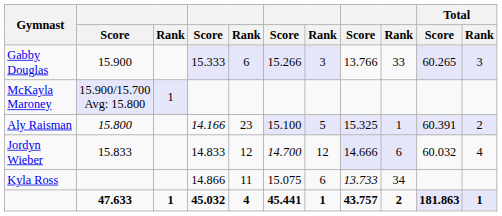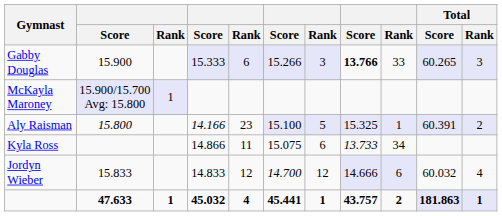 <table class="wikitable sortable" style="text-align:center; font-size:95%">
 <tr>
 <th rowspan=2>Gymnast</th>
 <th style="width:6em" colspan=2></th>
 <th style="width:6em" colspan=2></th>
 <th style="width:6em" colspan=2></th>
 <th style="width:6em" colspan=2></th>
 <th style="width:6em" colspan=2>Total</th>
 </tr>
 <tr>
 <th>Score</th>
 <th>Rank</th>
 <th>Score</th>
 <th>Rank</th>
 <th>Score</th>
 <th>Rank</th>
 <th>Score</th>
 <th>Rank</th>
 <th>Score</th>
 <th>Rank</th>
 </tr>
 <tr>
 <td align=left><a href='#'>Gabby Douglas</a></td>
 <td>15.900</td>
 <td></td>
 <td bgcolor=lavender>15.333</td>
 <td bgcolor=lavender>6</td>
 <td bgcolor=lavender>15.266</td>
 <td bgcolor=lavender>3</td>
-<td>13.766</td>
+<td><strong>13.766</strong></td>
 <td>33</td>
 <td bgcolor=lavender>60.265</td>
 <td bgcolor=lavender>3</td>
 </tr>
 <tr>
 <td align=left><a href='#'>McKayla Maroney</a></td>
 <td bgcolor=lavender>15.900/15.700 <br> Avg: 15.800</td>
 <td bgcolor=lavender>1</td>
 <td></td>
 <td></td>
 <td></td>
 <td></td>
 <td></td>
 <td></td>
 <td></td>
 <td></td>
 </tr>
 <tr>
 <td align=left><a href='#'>Aly Raisman</a></td>
 <td><em>15.800</em></td>
 <td></td>
 <td><em>14.166</em></td>
 <td>23</td>
 <td bgcolor=lavender>15.100</td>
 <td bgcolor=lavender>5</td>
 <td bgcolor=lavender>15.325</td>
 <td bgcolor=lavender>1</td>
 <td bgcolor=lavender>60.391</td>
 <td bgcolor=lavender>2</td>
 </tr>
 <tr>
+<td align=left><a href='#'>Kyla Ross</a></td>
+<td></td>
+<td></td>
+<td>14.866</td>
+<td>11</td>
+<td>15.075</td>
+<td>6</td>
+<td><em>13.733</em></td>
+<td>34</td>
+<td></td>
+<td></td>
+</tr>
+<tr>
 <td align=left><a href='#'>Jordyn Wieber</a></td>
 <td>15.833</td>
 <td></td>
 <td>14.833</td>
 <td>12</td>
 <td><em>14.700</em></td>
 <td>12</td>
 <td bgcolor=lavender>14.666</td>
 <td bgcolor=lavender>6</td>
 <td>60.032</td>
 <td>4</td>
-</tr>
-<tr>
-<td align=left><a href='#'>Kyla Ross</a></td>
-<td></td>
-<td></td>
-<td>14.866</td>
-<td>11</td>
-<td>15.075</td>
-<td>6</td>
-<td><em>13.733</em></td>
-<td>34</td>
-<td></td>
-<td></td>
 </tr>
 <tr>
 <td align=left></td>
 <td><strong>47.633</strong></td>
 <td><strong>1</strong></td>
 <td><strong>45.032</strong></td>
 <td><strong>4</strong></td>
 <td><strong>45.441</strong></td>
 <td><strong>1</strong></td>
 <td><strong>43.757</strong></td>
 <td><strong>2</strong></td>
 <td bgcolor=lavender><strong>181.863</strong></td>
 <td bgcolor=lavender><strong>1</strong></td>
 </tr>
 </table>
